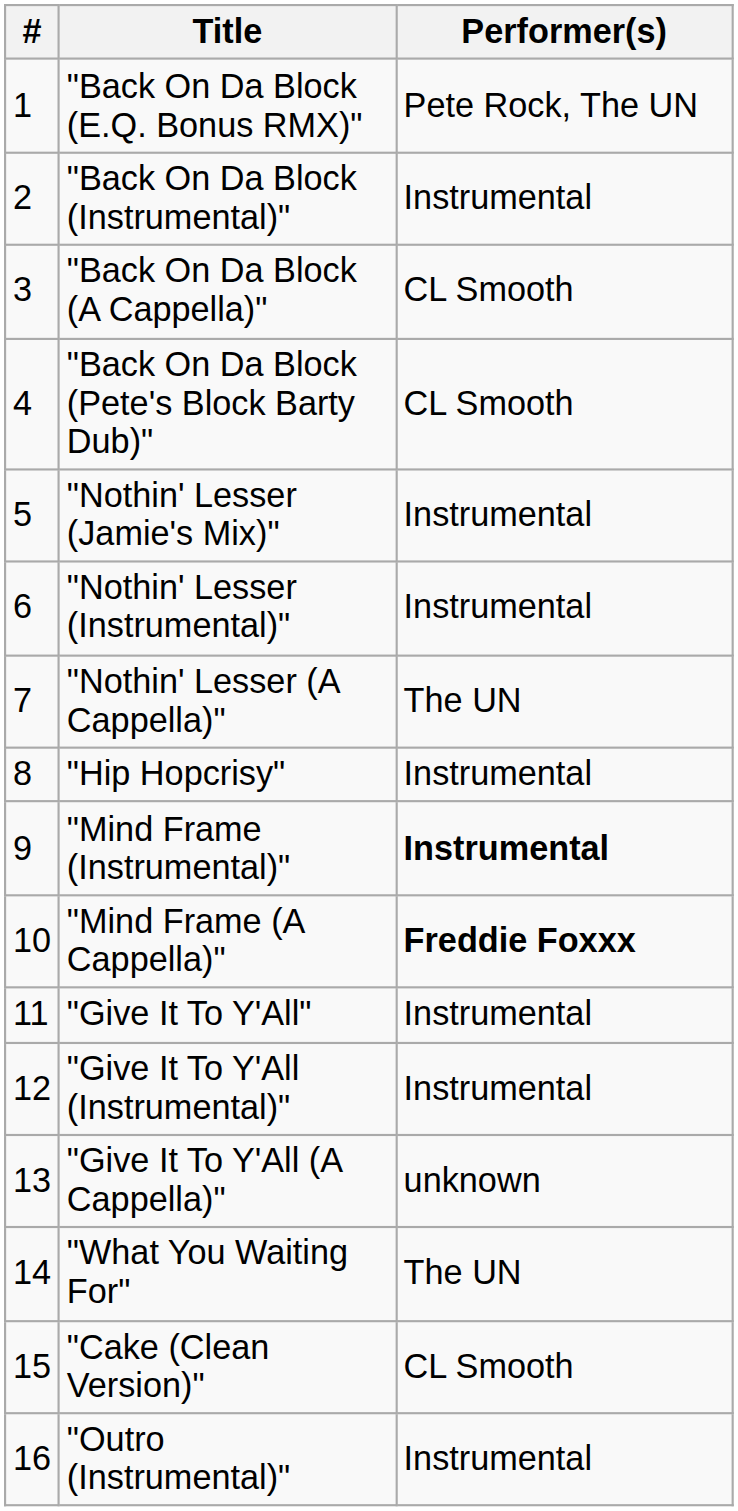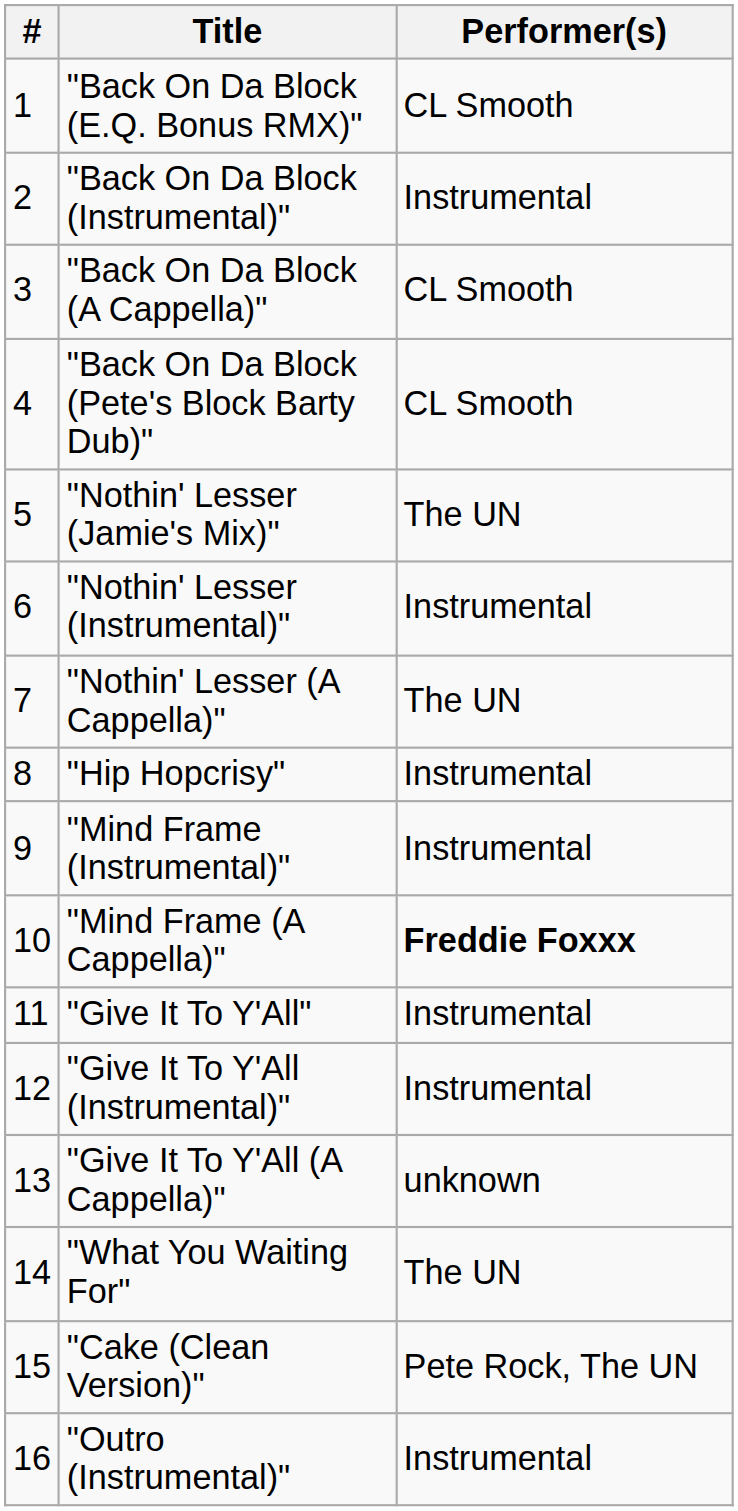 <table class="wikitable">
 <tr>
 <th align="center">#</th>
 <th align="center" width="150">Title</th>
 <th align="center" width="150">Performer(s)</th>
 </tr>
 <tr>
 <td>1</td>
 <td>"Back On Da Block (E.Q. Bonus RMX)"</td>
-<td>Pete Rock, The UN</td>
+<td>CL Smooth</td>
 </tr>
 <tr>
 <td>2</td>
 <td>"Back On Da Block (Instrumental)"</td>
 <td>Instrumental</td>
 </tr>
 <tr>
 <td>3</td>
 <td>"Back On Da Block (A Cappella)"</td>
 <td>CL Smooth</td>
 </tr>
 <tr>
 <td>4</td>
 <td>"Back On Da Block (Pete's Block Barty Dub)"</td>
 <td>CL Smooth</td>
 </tr>
 <tr>
 <td>5</td>
 <td>"Nothin' Lesser (Jamie's Mix)"</td>
-<td>Instrumental</td>
+<td>The UN</td>
 </tr>
 <tr>
 <td>6</td>
 <td>"Nothin' Lesser (Instrumental)"</td>
 <td>Instrumental</td>
 </tr>
 <tr>
 <td>7</td>
 <td>"Nothin' Lesser (A Cappella)"</td>
 <td>The UN</td>
 </tr>
 <tr>
 <td>8</td>
 <td>"Hip Hopcrisy"</td>
 <td>Instrumental</td>
 </tr>
 <tr>
 <td>9</td>
 <td>"Mind Frame (Instrumental)"</td>
-<td><strong>Instrumental</strong></td>
+<td>Instrumental</td>
 </tr>
 <tr>
 <td>10</td>
 <td>"Mind Frame (A Cappella)"</td>
 <td><strong>Freddie Foxxx</strong></td>
 </tr>
 <tr>
 <td>11</td>
 <td>"Give It To Y'All"</td>
 <td>Instrumental</td>
 </tr>
 <tr>
 <td>12</td>
 <td>"Give It To Y'All (Instrumental)"</td>
 <td>Instrumental</td>
 </tr>
 <tr>
 <td>13</td>
 <td>"Give It To Y'All (A Cappella)"</td>
 <td>unknown</td>
 </tr>
 <tr>
 <td>14</td>
 <td>"What You Waiting For"</td>
 <td>The UN</td>
 </tr>
 <tr>
 <td>15</td>
 <td>"Cake (Clean Version)"</td>
-<td>CL Smooth</td>
+<td>Pete Rock, The UN</td>
 </tr>
 <tr>
 <td>16</td>
 <td>"Outro (Instrumental)"</td>
 <td>Instrumental</td>
 </tr>
 </table>
